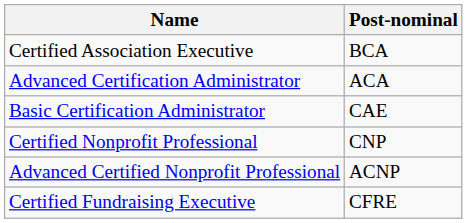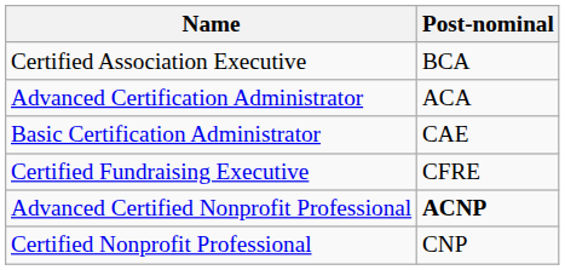 <table class="wikitable">
 <tr>
 <th>Name</th>
 <th>Post-nominal</th>
 </tr>
 <tr>
 <td>Certified Association Executive</td>
 <td>BCA</td>
 </tr>
 <tr>
 <td><a href='#'>Advanced Certification Administrator</a></td>
 <td>ACA</td>
 </tr>
 <tr>
 <td><a href='#'>Basic Certification Administrator</a></td>
 <td>CAE</td>
 </tr>
 <tr>
+<td><a href='#'>Certified Fundraising Executive</a></td>
+<td>CFRE</td>
+</tr>
+<tr>
+<td><a href='#'>Advanced Certified Nonprofit Professional</a></td>
+<td><strong>ACNP</strong></td>
+</tr>
+<tr>
 <td><a href='#'>Certified Nonprofit Professional</a></td>
 <td>CNP</td>
 </tr>
-<tr>
-<td><a href='#'>Advanced Certified Nonprofit Professional</a></td>
-<td>ACNP</td>
-</tr>
-<tr>
-<td><a href='#'>Certified Fundraising Executive</a></td>
-<td>CFRE</td>
-</tr>
 </table>
